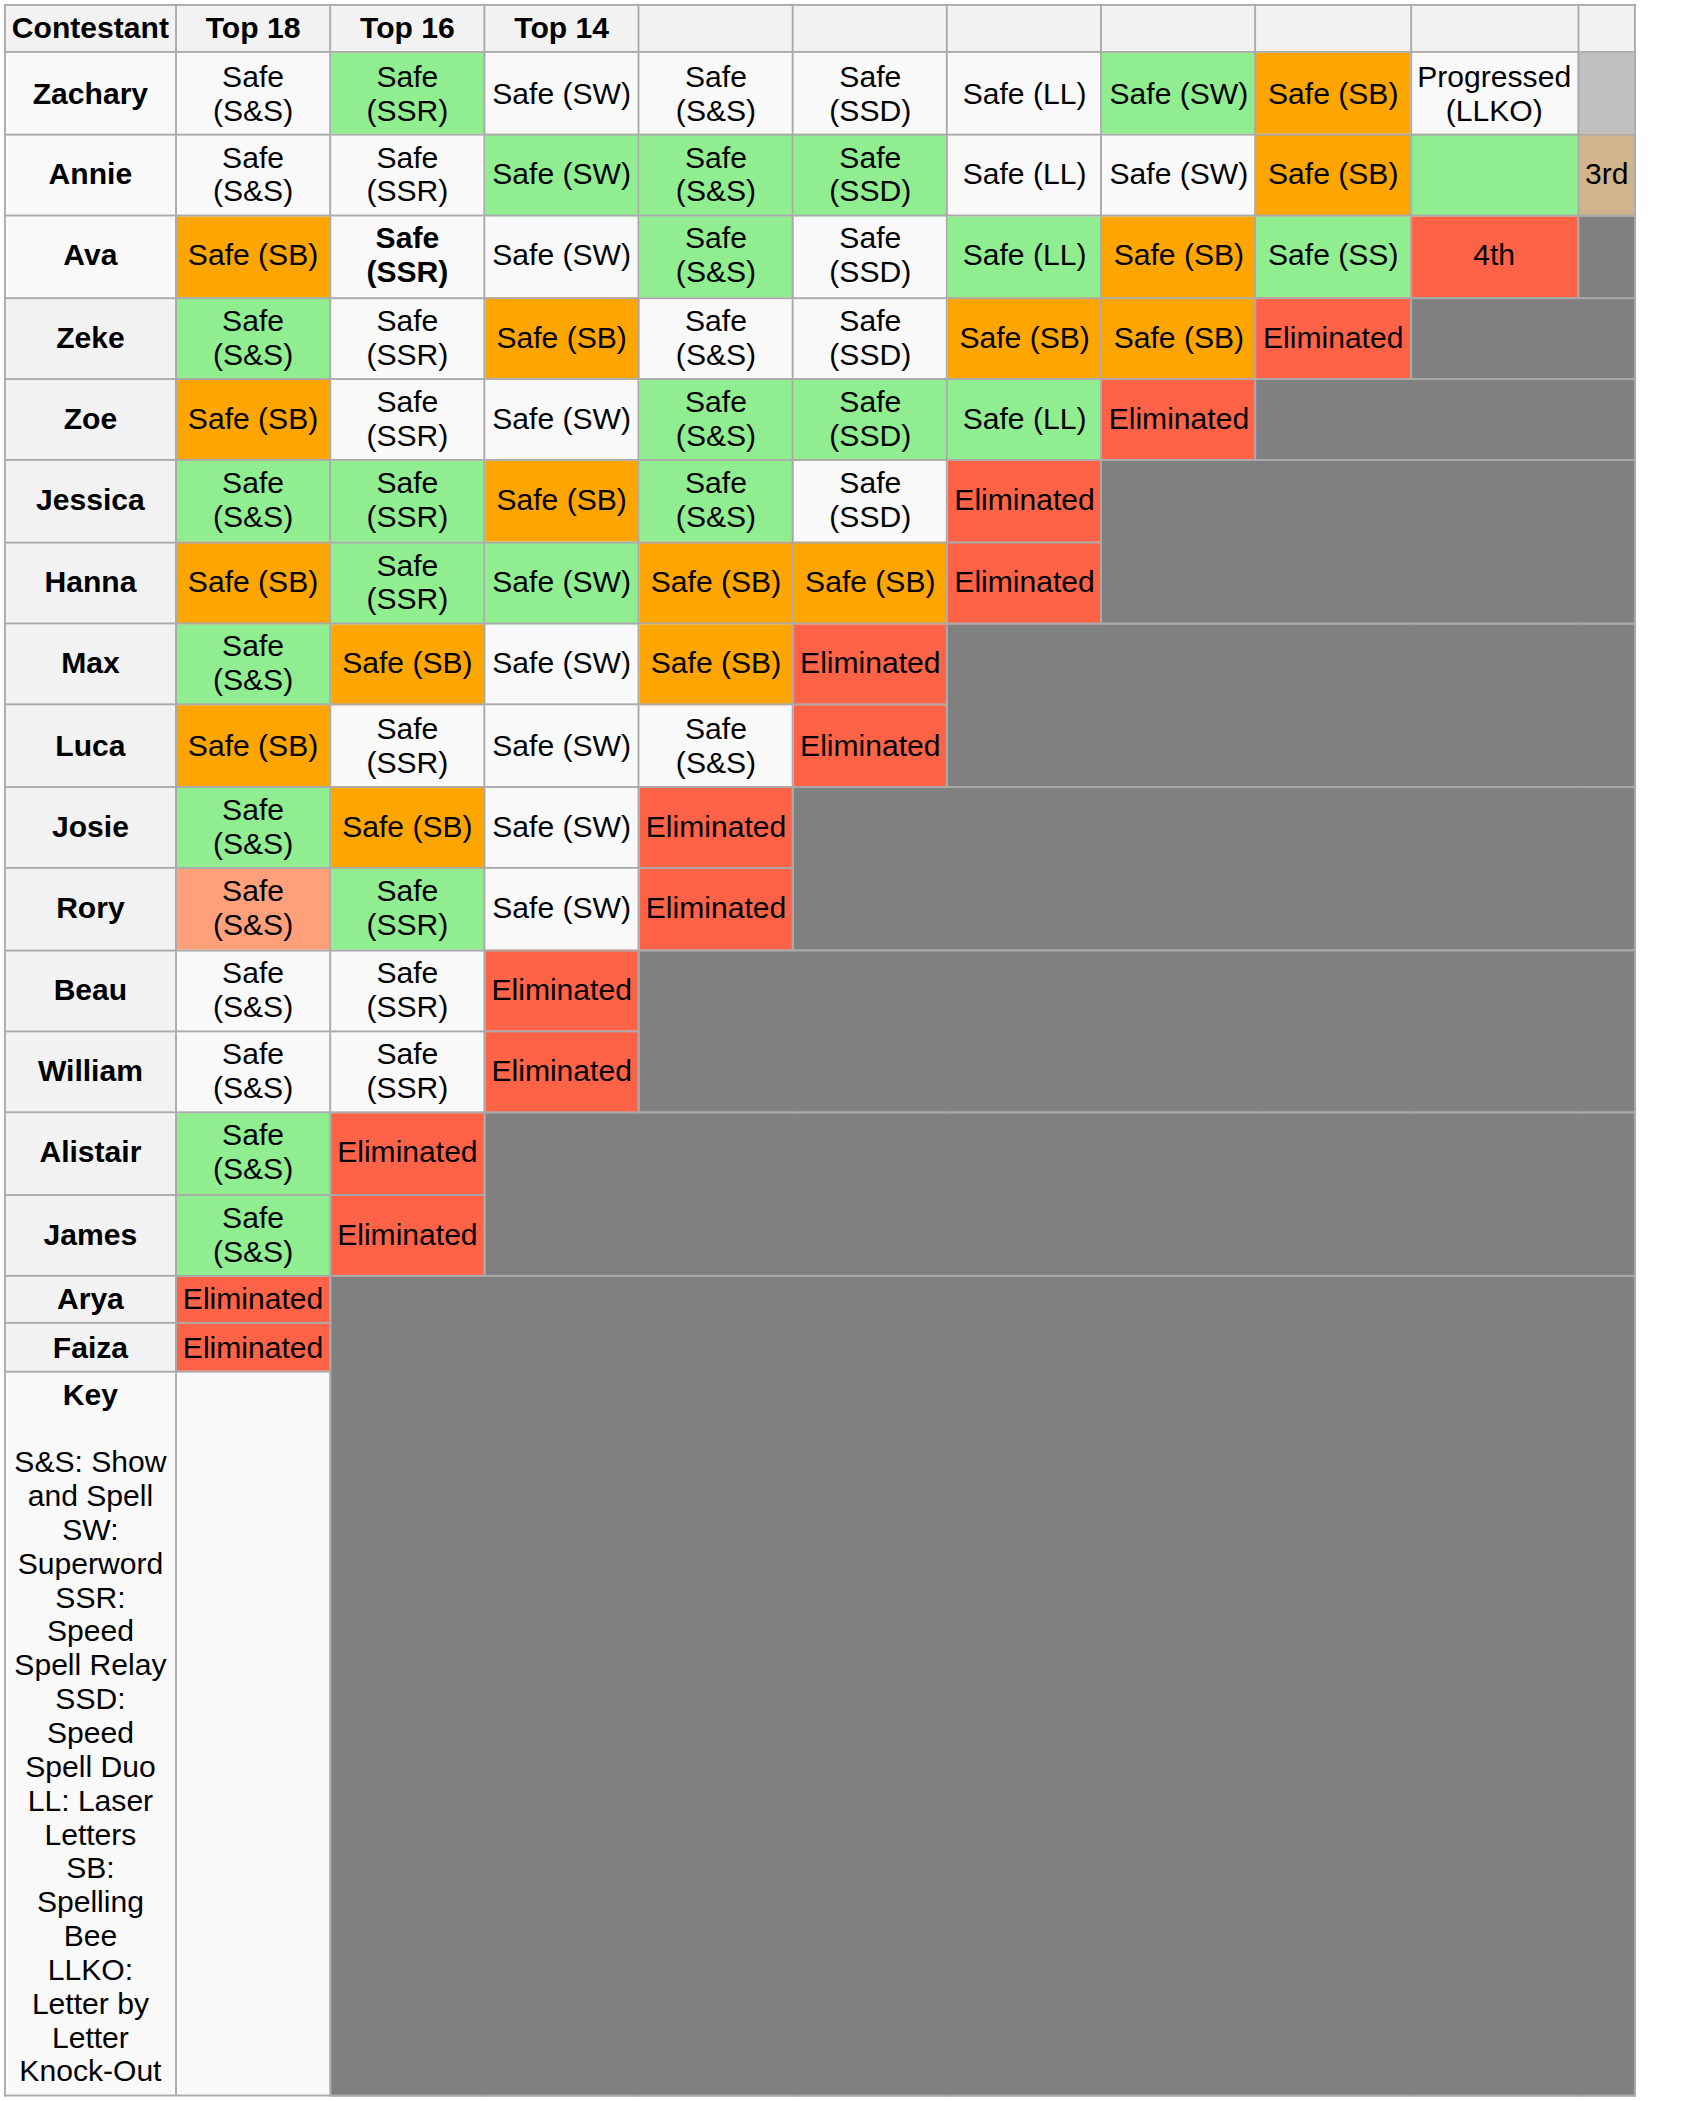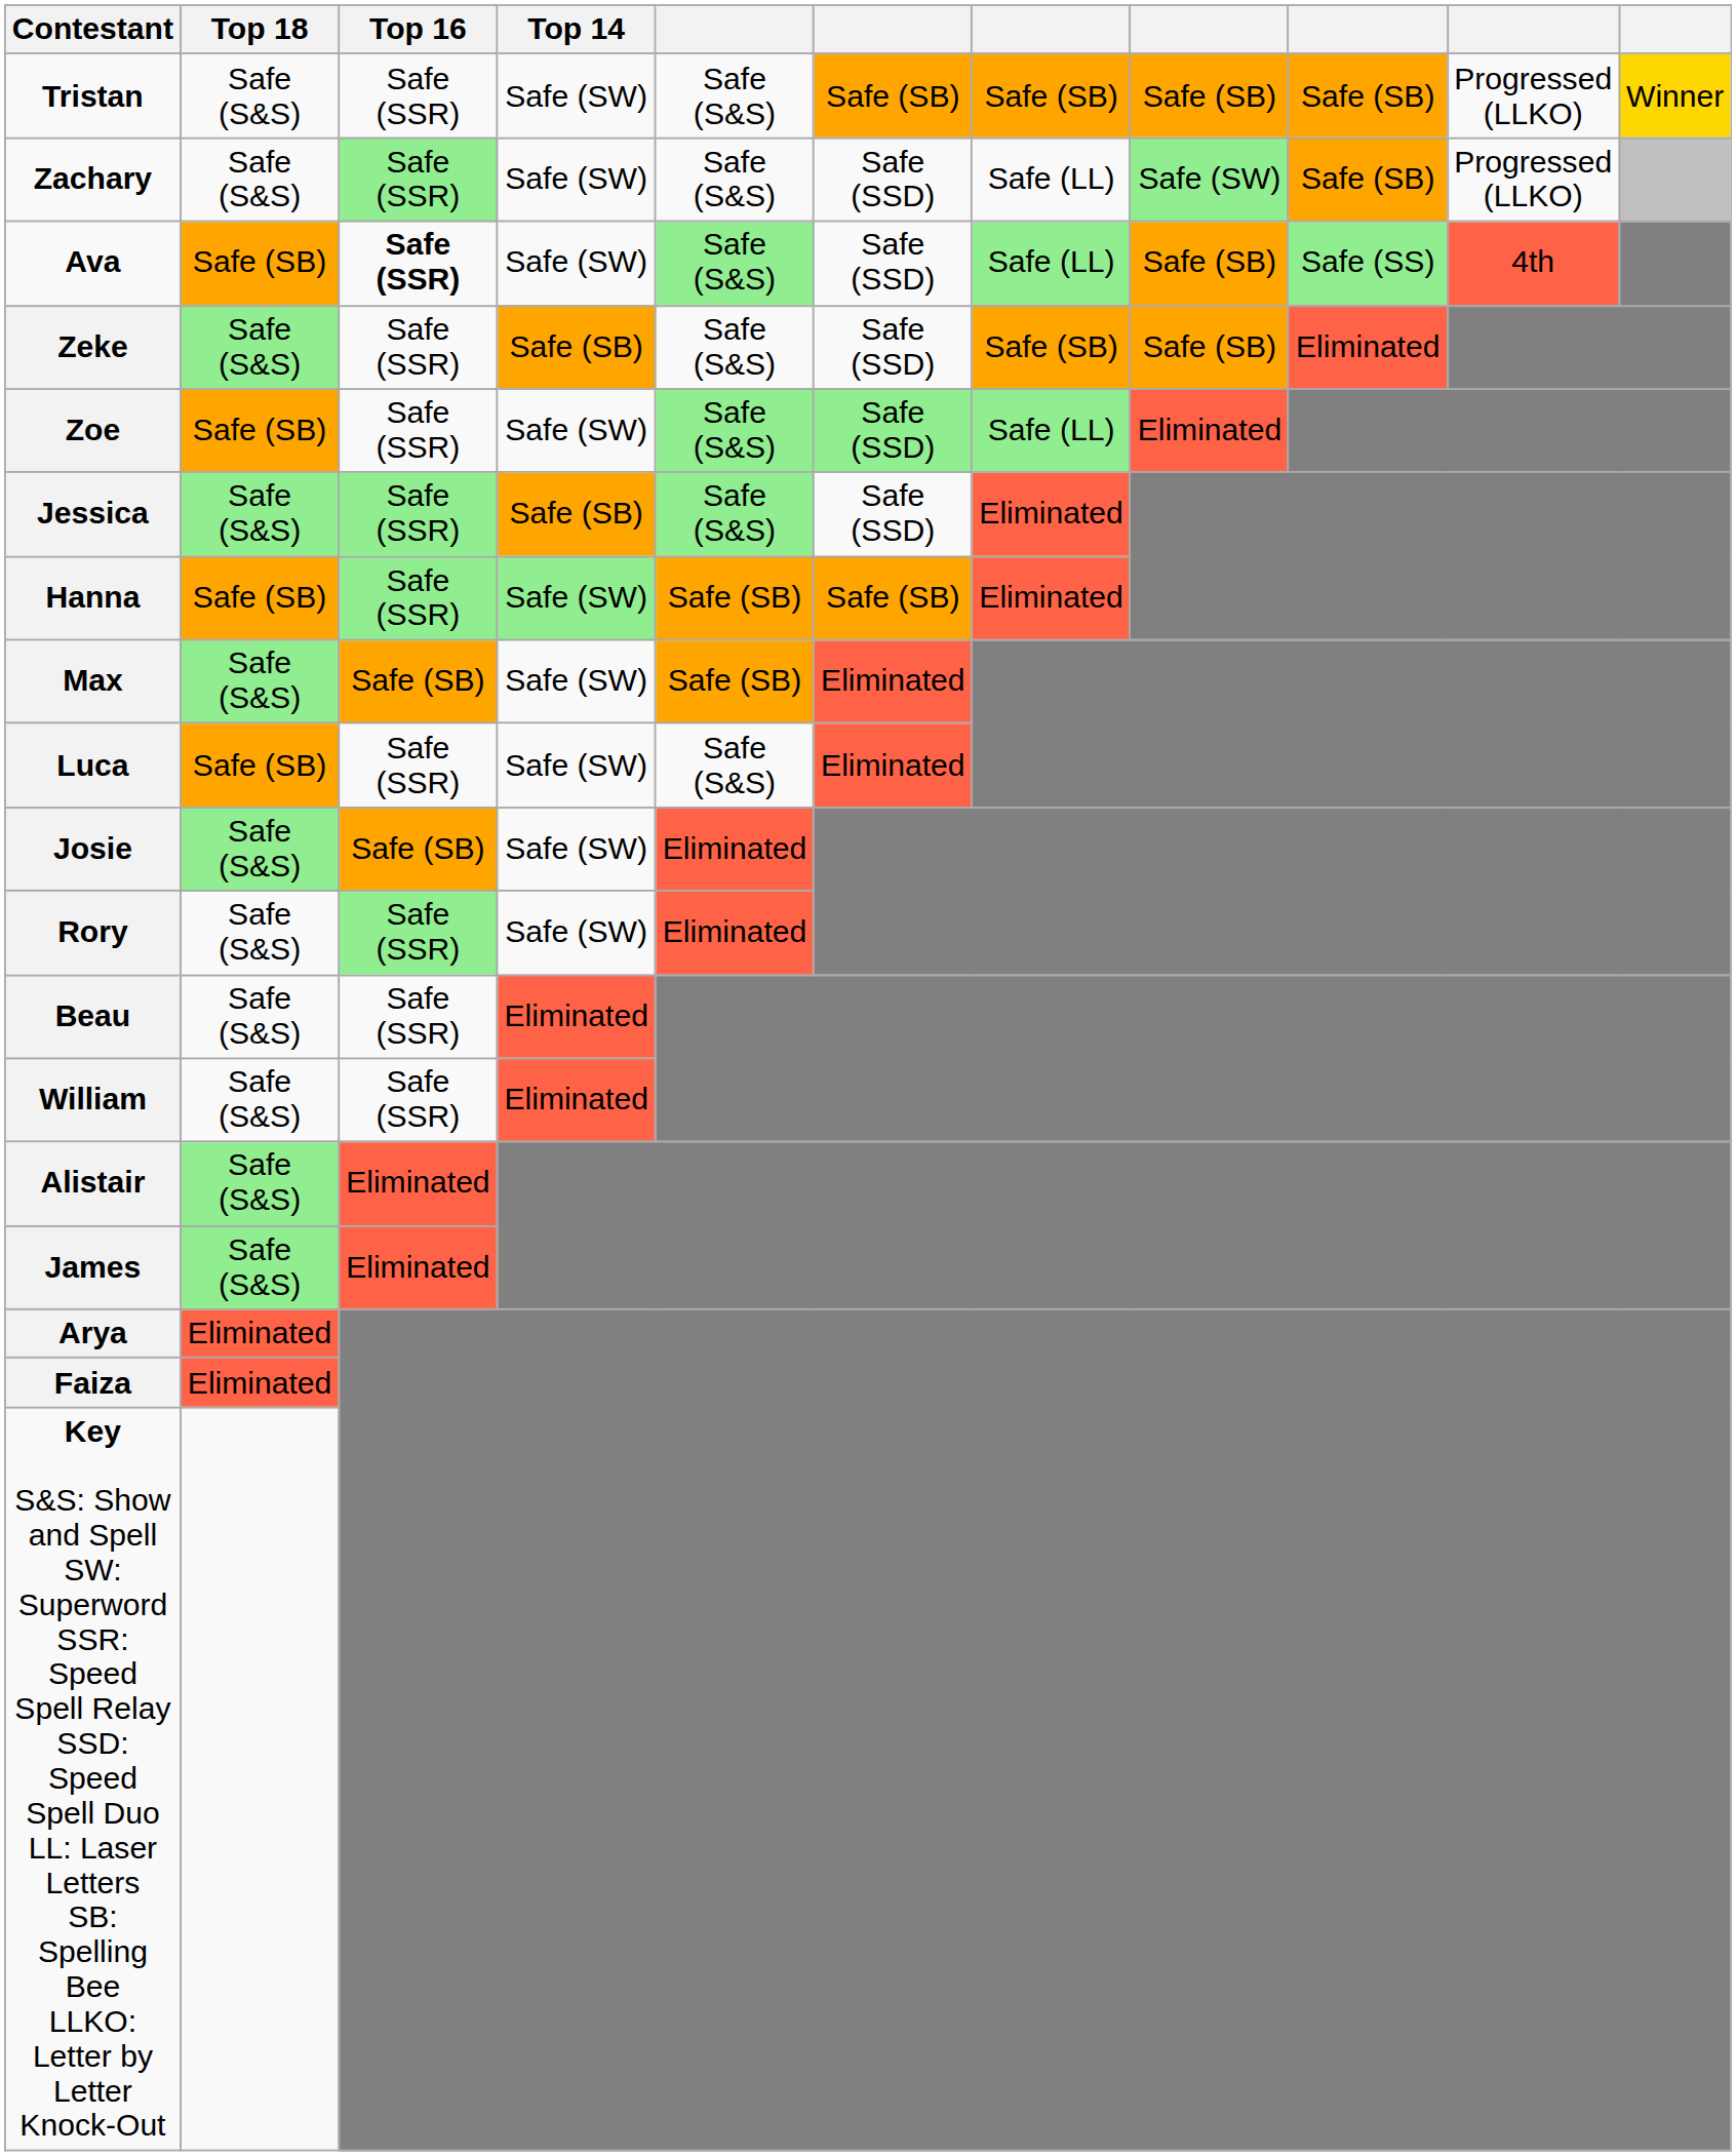 <table class="wikitable" style="text-align:center; width:100%;">
 <tr>
 <th scope="col">Contestant</th>
 <th scope="col">Top 18</th>
 <th scope="col">Top 16</th>
 <th scope-"col">Top 14</th>
 <th scope-"col"></th>
 <th scope-"col"></th>
 <th scope-"col"></th>
 <th scope-"col"></th>
 <th scope-"col"></th>
 <th scope-"col"></th>
 <th scope-"col"></th>
 </tr>
 <tr>
+<td><strong>Tristan</strong></td>
+<td>Safe (S&S)</td>
+<td>Safe (SSR)</td>
+<td>Safe (SW)</td>
+<td>Safe (S&S)</td>
+<td style="background:orange;">Safe (SB)</td>
+<td style="background:orange;">Safe (SB)</td>
+<td style="background:orange;">Safe (SB)</td>
+<td style="background:orange;">Safe (SB)</td>
+<td>Progressed (LLKO)</td>
+<td style="background:gold;">Winner</td>
+</tr>
+<tr>
 <td><strong>Zachary</strong></td>
 <td>Safe (S&S)</td>
 <td style="background:lightgreen;">Safe (SSR)</td>
 <td>Safe (SW)</td>
 <td>Safe (S&S)</td>
 <td>Safe (SSD)</td>
 <td>Safe (LL)</td>
 <td style="background:lightgreen;">Safe (SW)</td>
 <td style="background:orange;">Safe (SB)</td>
 <td>Progressed (LLKO)</td>
 <td style="background:silver;"></td>
-</tr>
-<tr>
-<td><strong>Annie</strong></td>
-<td>Safe (S&S)</td>
-<td>Safe (SSR)</td>
-<td style="background:lightgreen;">Safe (SW)</td>
-<td style="background:lightgreen;">Safe (S&S)</td>
-<td style="background:lightgreen;">Safe (SSD)</td>
-<td>Safe (LL)</td>
-<td>Safe (SW)</td>
-<td style="background:orange;">Safe (SB)</td>
-<td style="background:lightgreen;"></td>
-<td style="background:tan;">3rd</td>
 </tr>
 <tr>
 <td><strong>Ava</strong></td>
 <td style="background:orange;">Safe (SB)</td>
 <td><strong>Safe (SSR)</strong></td>
 <td>Safe (SW)</td>
 <td style="background:lightgreen;">Safe (S&S)</td>
 <td>Safe (SSD)</td>
 <td style="background:lightgreen;">Safe (LL)</td>
 <td style="background:orange;">Safe (SB)</td>
 <td style="background:lightgreen;">Safe (SS)</td>
 <td style="background:tomato;">4th</td>
 <td style="background:grey;" rowspan="1" colspan="1"></td>
 </tr>
 <tr>
 <th>Zeke</th>
 <td style="background:lightgreen;">Safe (S&S)</td>
 <td>Safe (SSR)</td>
 <td style="background:orange;">Safe (SB)</td>
 <td>Safe (S&S)</td>
 <td>Safe (SSD)</td>
 <td style="background:orange;">Safe (SB)</td>
 <td style="background:orange;">Safe (SB)</td>
 <td style="background:tomato;">Eliminated</td>
 <td style="background:grey;" rowspan="1" colspan="2"></td>
 </tr>
 <tr>
 <th>Zoe</th>
 <td style="background:orange;">Safe (SB)</td>
 <td>Safe (SSR)</td>
 <td>Safe (SW)</td>
 <td style="background:lightgreen;">Safe (S&S)</td>
 <td style="background:lightgreen;">Safe (SSD)</td>
 <td style="background:lightgreen;">Safe (LL)</td>
 <td style="background:tomato;">Eliminated</td>
 <td style="background:grey;" rowspan="1" colspan="3"></td>
 </tr>
 <tr>
 <th>Jessica</th>
 <td style="background:lightgreen;">Safe (S&S)</td>
 <td style="background:lightgreen;">Safe (SSR)</td>
 <td style="background:orange;">Safe (SB)</td>
 <td style="background:lightgreen;">Safe (S&S)</td>
 <td>Safe (SSD)</td>
 <td style="background:tomato;">Eliminated</td>
 <td style="background:grey;" rowspan="2" colspan="4"></td>
 </tr>
 <tr>
 <th>Hanna</th>
 <td style="background:orange;">Safe (SB)</td>
 <td style="background:lightgreen;">Safe (SSR)</td>
 <td style="background:lightgreen;">Safe (SW)</td>
 <td style="background:orange;">Safe (SB)</td>
 <td style="background:orange;">Safe (SB)</td>
 <td style="background:tomato;">Eliminated</td>
 </tr>
 <tr>
 <th>Max</th>
 <td style="background:lightgreen;">Safe (S&S)</td>
 <td style="background:orange;">Safe (SB)</td>
 <td>Safe (SW)</td>
 <td style="background:orange;">Safe (SB)</td>
 <td style="background:tomato;">Eliminated</td>
 <td style="background:grey;" rowspan="2" colspan="5"></td>
 </tr>
 <tr>
 <th>Luca</th>
 <td style="background:orange;">Safe (SB)</td>
 <td>Safe (SSR)</td>
 <td>Safe (SW)</td>
 <td>Safe (S&S)</td>
 <td style="background:tomato;">Eliminated</td>
 </tr>
 <tr>
 <th>Josie</th>
 <td style="background:lightgreen;">Safe (S&S)</td>
 <td style="background:orange;">Safe (SB)</td>
 <td>Safe (SW)</td>
 <td style="background:tomato;">Eliminated</td>
 <td style="background:grey;" rowspan="2" colspan="6"></td>
 </tr>
 <tr>
 <th>Rory</th>
-<td style="background: lightsalmon;">Safe (S&S)</td>
+<td>Safe (S&S)</td>
 <td style="background:lightgreen;">Safe (SSR)</td>
 <td>Safe (SW)</td>
 <td style="background:tomato;">Eliminated</td>
 </tr>
 <tr>
 <th>Beau</th>
 <td>Safe (S&S)</td>
 <td>Safe (SSR)</td>
 <td style="background:tomato;">Eliminated</td>
 <td rowspan="2" colspan="7" style="background:grey;"></td>
 </tr>
 <tr>
 <th>William</th>
 <td>Safe (S&S)</td>
 <td>Safe (SSR)</td>
 <td style="background:tomato;">Eliminated</td>
 </tr>
 <tr>
 <th>Alistair</th>
 <td style="background:lightgreen;">Safe (S&S)</td>
 <td style="background:tomato;">Eliminated</td>
 <td rowspan="2" colspan="8" style="background:grey;"></td>
 </tr>
 <tr>
 <th>James</th>
 <td style="background:lightgreen;">Safe (S&S)</td>
 <td style="background:tomato;">Eliminated</td>
 </tr>
 <tr>
 <th>Arya</th>
 <td style="background:tomato;">Eliminated</td>
 <td style="background:grey;" rowspan="3" colspan="9"></td>
 </tr>
 <tr>
 <th>Faiza</th>
 <td style="background:tomato;">Eliminated</td>
 </tr>
 <tr>
 <td><strong>Key</strong><br><br>S&S: Show and Spell<br>SW: Superword<br>SSR: Speed Spell Relay<br>SSD: Speed Spell Duo<br>LL: Laser Letters<br>SB: Spelling Bee<br>LLKO: Letter by Letter Knock-Out</td>
 </tr>
 </table>
